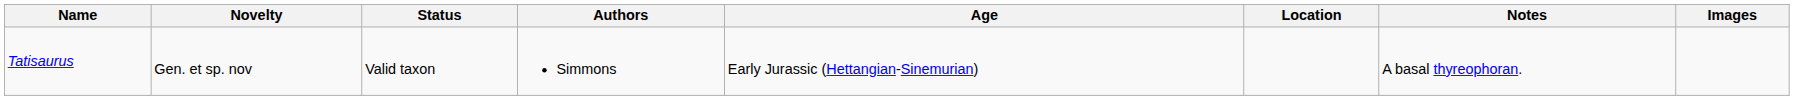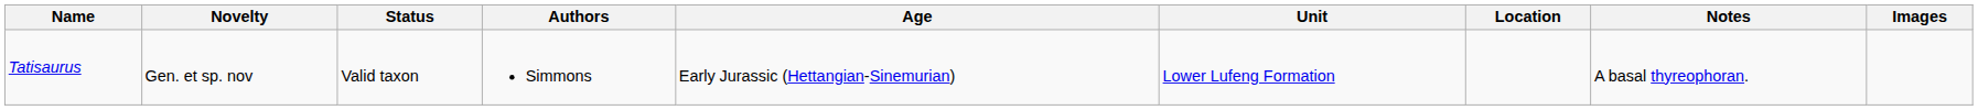 <table class="wikitable sortable" align="center" width="100%">
 <tr>
 <th>Name</th>
 <th>Novelty</th>
 <th>Status</th>
 <th>Authors</th>
 <th>Age</th>
+<th>Unit</th>
 <th>Location</th>
 <th>Notes</th>
 <th>Images</th>
 </tr>
 <tr>
 <td><em><a href='#'>Tatisaurus</a></em></td>
 <td><br>Gen. et sp. nov</td>
 <td><br>Valid taxon</td>
 <td><br><ul><li>Simmons</li></ul></td>
 <td><br>Early Jurassic (<a href='#'>Hettangian</a>-<a href='#'>Sinemurian</a>)</td>
+<td><br><a href='#'>Lower Lufeng Formation</a></td>
 <td><br></td>
 <td><br>A basal <a href='#'>thyreophoran</a>.</td>
 <td></td>
 </tr>
 </table>
